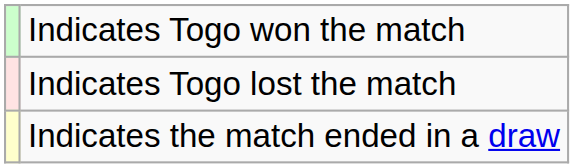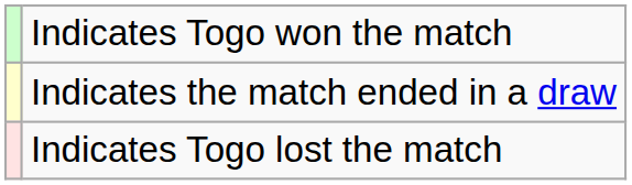 <table class="wikitable plainrowheaders">
 <tr>
 <th scope="row" style="text-align:center; background:#CCFFCC"></th>
 <td>Indicates Togo won the match</td>
 </tr>
 <tr>
+<th scope="row" style="text-align:center; background:#FFFFCC"></th>
+<td>Indicates the match ended in a <a href='#'>draw</a></td>
+</tr>
+<tr>
 <th scope="row" style="text-align:center; background:#FFE3E3"></th>
 <td>Indicates Togo lost the match</td>
 </tr>
-<tr>
-<th scope="row" style="text-align:center; background:#FFFFCC"></th>
-<td>Indicates the match ended in a <a href='#'>draw</a></td>
-</tr>
 </table>
